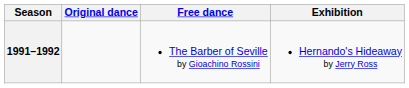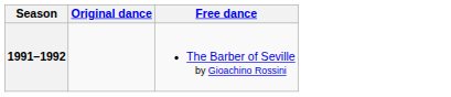 <table class="wikitable" style="text-align:center">
 <tr>
 <th>Season</th>
 <th><a href='#'>Original dance</a></th>
 <th><a href='#'>Free dance</a></th>
-<th>Exhibition</th>
 </tr>
 <tr>
 <th>1991–1992</th>
 <td></td>
 <td><br><ul><li><a href='#'>The Barber of Seville</a> <br><small> by <a href='#'>Gioachino Rossini</a> </small></li></ul></td>
-<td><br><ul><li><a href='#'>Hernando's Hideaway</a> <br><small> by <a href='#'>Jerry Ross</a> </small></li></ul></td>
 </tr>
 </table>
